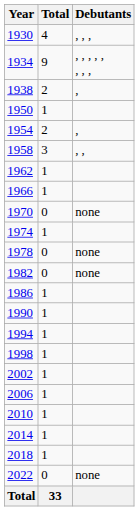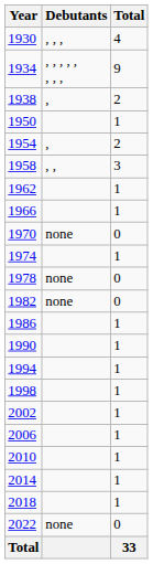 <table class="wikitable" sortable" style="text-align:">
 <tr>
 <th>Year</th>
+<th>Debutants</th>
 <th>Total</th>
-<th>Debutants</th>
 </tr>
 <tr>
 <td><a href='#'>1930</a></td>
+<td>, , , </td>
 <td>4</td>
-<td>, , , </td>
 </tr>
 <tr>
 <td><a href='#'>1934</a></td>
+<td>, , , , ,<br> , , , </td>
 <td>9</td>
-<td>, , , , ,<br> , , , </td>
 </tr>
 <tr>
 <td><a href='#'>1938</a></td>
+<td>, </td>
 <td>2</td>
-<td>, </td>
 </tr>
 <tr>
 <td><a href='#'>1950</a></td>
+<td></td>
 <td>1</td>
-<td></td>
 </tr>
 <tr>
 <td><a href='#'>1954</a></td>
+<td>, </td>
 <td>2</td>
-<td>, </td>
 </tr>
 <tr>
 <td><a href='#'>1958</a></td>
+<td>, , </td>
 <td>3</td>
-<td>, , </td>
 </tr>
 <tr>
 <td><a href='#'>1962</a></td>
+<td></td>
 <td>1</td>
-<td></td>
 </tr>
 <tr>
 <td><a href='#'>1966</a></td>
+<td></td>
 <td>1</td>
-<td></td>
 </tr>
 <tr>
 <td><a href='#'>1970</a></td>
+<td>none</td>
 <td>0</td>
-<td>none</td>
 </tr>
 <tr>
 <td><a href='#'>1974</a></td>
+<td></td>
 <td>1</td>
-<td></td>
 </tr>
 <tr>
 <td><a href='#'>1978</a></td>
+<td>none</td>
 <td>0</td>
-<td>none</td>
 </tr>
 <tr>
 <td><a href='#'>1982</a></td>
+<td>none</td>
 <td>0</td>
-<td>none</td>
 </tr>
 <tr>
 <td><a href='#'>1986</a></td>
+<td></td>
 <td>1</td>
-<td></td>
 </tr>
 <tr>
 <td><a href='#'>1990</a></td>
+<td></td>
 <td>1</td>
-<td></td>
 </tr>
 <tr>
 <td><a href='#'>1994</a></td>
+<td></td>
 <td>1</td>
-<td></td>
 </tr>
 <tr>
 <td><a href='#'>1998</a></td>
+<td></td>
 <td>1</td>
-<td></td>
 </tr>
 <tr>
 <td><a href='#'>2002</a></td>
+<td></td>
 <td>1</td>
-<td></td>
 </tr>
 <tr>
 <td><a href='#'>2006</a></td>
+<td></td>
 <td>1</td>
-<td></td>
 </tr>
 <tr>
 <td><a href='#'>2010</a></td>
+<td></td>
 <td>1</td>
-<td></td>
 </tr>
 <tr>
 <td><a href='#'>2014</a></td>
+<td></td>
 <td>1</td>
-<td></td>
 </tr>
 <tr>
 <td><a href='#'>2018</a></td>
+<td></td>
 <td>1</td>
-<td></td>
 </tr>
 <tr>
 <td><a href='#'>2022</a></td>
+<td>none</td>
 <td>0</td>
-<td>none</td>
 </tr>
 <tr>
 <th>Total</th>
+<th></th>
 <th>33</th>
-<th></th>
 </tr>
 </table>
